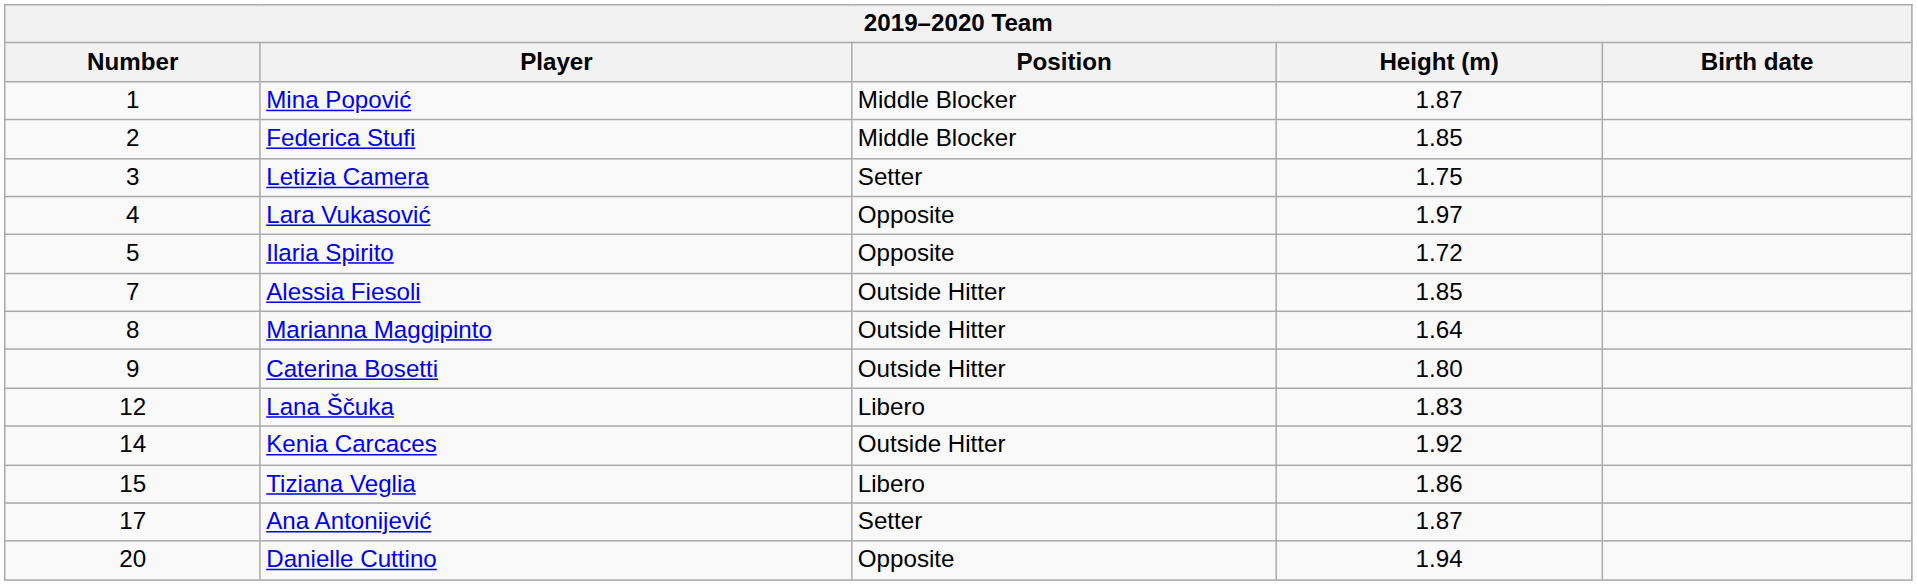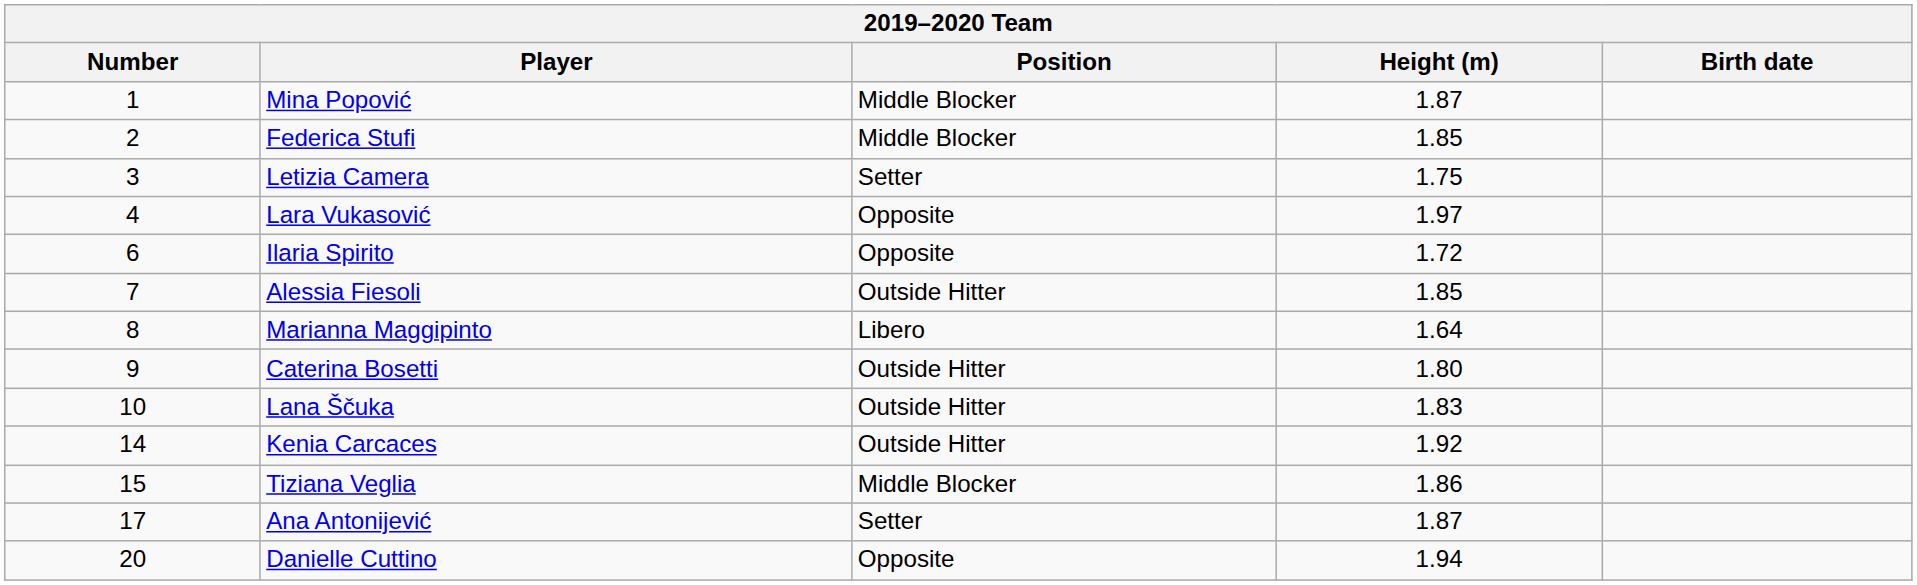 <table class="wikitable" style="width:100%;">
 <tr>
 <th colspan=5><strong>2019–2020 Team</strong></th>
 </tr>
 <tr>
 <th>Number</th>
 <th>Player</th>
 <th>Position</th>
 <th>Height (m)</th>
 <th>Birth date</th>
 </tr>
 <tr>
 <td align=center>1</td>
 <td> <a href='#'>Mina Popović</a></td>
 <td>Middle Blocker</td>
 <td align=center>1.87</td>
 <td></td>
 </tr>
 <tr>
 <td align=center>2</td>
 <td> <a href='#'>Federica Stufi</a></td>
 <td>Middle Blocker</td>
 <td align=center>1.85</td>
 <td></td>
 </tr>
 <tr>
 <td align=center>3</td>
 <td> <a href='#'>Letizia Camera</a></td>
 <td>Setter</td>
 <td align=center>1.75</td>
 <td></td>
 </tr>
 <tr>
 <td align=center>4</td>
 <td> <a href='#'>Lara Vukasović</a></td>
 <td>Opposite</td>
 <td align=center>1.97</td>
 <td></td>
 </tr>
 <tr>
-<td align=center>5</td>
+<td align=center>6</td>
 <td> <a href='#'>Ilaria Spirito</a></td>
 <td>Opposite</td>
 <td align=center>1.72</td>
 <td></td>
 </tr>
 <tr>
 <td align=center>7</td>
 <td> <a href='#'>Alessia Fiesoli</a></td>
 <td>Outside Hitter</td>
 <td align=center>1.85</td>
 <td></td>
 </tr>
 <tr>
 <td align=center>8</td>
 <td> <a href='#'>Marianna Maggipinto</a></td>
-<td>Outside Hitter</td>
+<td>Libero</td>
 <td align=center>1.64</td>
 <td></td>
 </tr>
 <tr>
 <td align=center>9</td>
 <td> <a href='#'>Caterina Bosetti</a></td>
 <td>Outside Hitter</td>
 <td align=center>1.80</td>
 <td></td>
 </tr>
 <tr>
-<td align=center>12</td>
+<td align=center>10</td>
 <td> <a href='#'>Lana Ščuka</a></td>
-<td>Libero</td>
+<td>Outside Hitter</td>
 <td align=center>1.83</td>
 <td></td>
 </tr>
 <tr>
 <td align=center>14</td>
 <td> <a href='#'>Kenia Carcaces</a></td>
 <td>Outside Hitter</td>
 <td align=center>1.92</td>
 <td></td>
 </tr>
 <tr>
 <td align=center>15</td>
 <td> <a href='#'>Tiziana Veglia</a></td>
-<td>Libero</td>
+<td>Middle Blocker</td>
 <td align=center>1.86</td>
 <td></td>
 </tr>
 <tr>
 <td align=center>17</td>
 <td> <a href='#'>Ana Antonijević</a></td>
 <td>Setter</td>
 <td align=center>1.87</td>
 <td></td>
 </tr>
 <tr>
 <td align=center>20</td>
 <td> <a href='#'>Danielle Cuttino</a></td>
 <td>Opposite</td>
 <td align=center>1.94</td>
 <td></td>
 </tr>
 </table>
